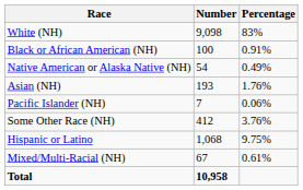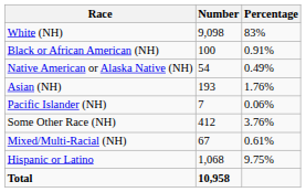 <table class="wikitable">
 <tr>
 <th>Race</th>
 <th>Number</th>
 <th>Percentage</th>
 </tr>
 <tr>
 <td><a href='#'>White</a> (NH)</td>
 <td>9,098</td>
 <td>83%</td>
 </tr>
 <tr>
 <td><a href='#'>Black or African American</a> (NH)</td>
 <td>100</td>
 <td>0.91%</td>
 </tr>
 <tr>
 <td><a href='#'>Native American</a> or <a href='#'>Alaska Native</a> (NH)</td>
 <td>54</td>
 <td>0.49%</td>
 </tr>
 <tr>
 <td><a href='#'>Asian</a> (NH)</td>
 <td>193</td>
 <td>1.76%</td>
 </tr>
 <tr>
 <td><a href='#'>Pacific Islander</a> (NH)</td>
 <td>7</td>
 <td>0.06%</td>
 </tr>
 <tr>
 <td>Some Other Race (NH)</td>
 <td>412</td>
 <td>3.76%</td>
 </tr>
 <tr>
+<td><a href='#'>Mixed/Multi-Racial</a> (NH)</td>
+<td>67</td>
+<td>0.61%</td>
+</tr>
+<tr>
 <td><a href='#'>Hispanic or Latino</a></td>
 <td>1,068</td>
 <td>9.75%</td>
-</tr>
-<tr>
-<td><a href='#'>Mixed/Multi-Racial</a> (NH)</td>
-<td>67</td>
-<td>0.61%</td>
 </tr>
 <tr>
 <td><strong>Total</strong></td>
 <td><strong>10,958</strong></td>
 <td></td>
 </tr>
 </table>
